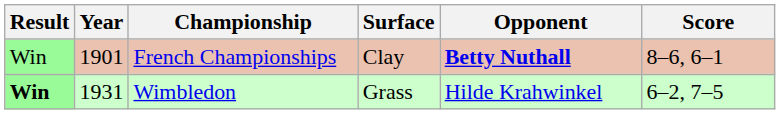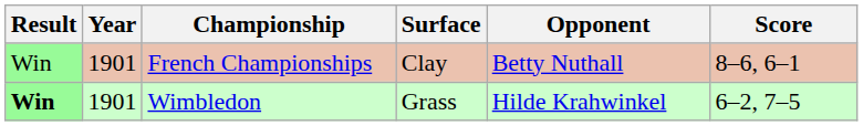 <table class="sortable wikitable">
 <tr>
 <th style="width:40px">Result</th>
 <th style="width:30px">Year</th>
 <th style="width:160px">Championship</th>
 <th style="width:50px">Surface</th>
 <th style="width:140px">Opponent</th>
 <th style="width:90px" class="unsortable">Score</th>
 </tr>
 <tr style="background:#ebc2af;">
 <td style="background:#98fb98;">Win</td>
 <td>1901</td>
 <td><a href='#'>French Championships</a></td>
 <td>Clay</td>
-<td><strong> <a href='#'>Betty Nuthall</a></strong></td>
+<td> <a href='#'>Betty Nuthall</a></td>
 <td>8–6, 6–1</td>
 </tr>
 <tr style="background:#cfc;">
 <td style="background:#98fb98;"><strong>Win</strong></td>
-<td>1931</td>
+<td>1901</td>
 <td><a href='#'>Wimbledon</a></td>
 <td>Grass</td>
 <td> <a href='#'>Hilde Krahwinkel</a></td>
 <td>6–2, 7–5</td>
 </tr>
 </table>
